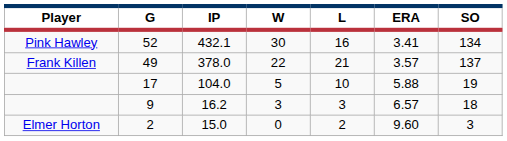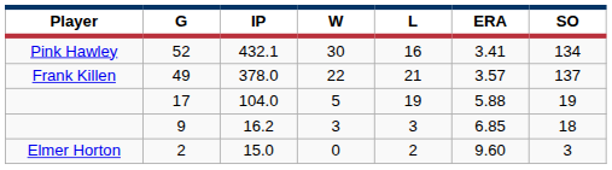 <table class="wikitable sortable">
 <tr>
 <th style="background:#FFFFFF; border-top:#023465 5px solid; border-bottom:#ba313c 5px solid;" width="16%">Player</th>
 <th style="background:#FFFFFF; border-top:#023465 5px solid; border-bottom:#ba313c 5px solid;" width="9%">G</th>
 <th style="background:#FFFFFF; border-top:#023465 5px solid; border-bottom:#ba313c 5px solid;" width="9%">IP</th>
 <th style="background:#FFFFFF; border-top:#023465 5px solid; border-bottom:#ba313c 5px solid;" width="9%">W</th>
 <th style="background:#FFFFFF; border-top:#023465 5px solid; border-bottom:#ba313c 5px solid;" width="9%">L</th>
 <th style="background:#FFFFFF; border-top:#023465 5px solid; border-bottom:#ba313c 5px solid;" width="9%">ERA</th>
 <th style="background:#FFFFFF; border-top:#023465 5px solid; border-bottom:#ba313c 5px solid;" width="9%">SO</th>
 </tr>
 <tr align="center">
 <td><a href='#'>Pink Hawley</a></td>
 <td>52</td>
 <td>432.1</td>
 <td>30</td>
 <td>16</td>
 <td>3.41</td>
 <td>134</td>
 </tr>
 <tr align="center">
 <td><a href='#'>Frank Killen</a></td>
 <td>49</td>
 <td>378.0</td>
 <td>22</td>
 <td>21</td>
 <td>3.57</td>
 <td>137</td>
 </tr>
 <tr align="center">
 <td></td>
 <td>17</td>
 <td>104.0</td>
 <td>5</td>
-<td>10</td>
+<td>19</td>
 <td>5.88</td>
 <td>19</td>
 </tr>
 <tr align="center">
 <td></td>
 <td>9</td>
 <td>16.2</td>
 <td>3</td>
 <td>3</td>
-<td>6.57</td>
+<td>6.85</td>
 <td>18</td>
 </tr>
 <tr align="center">
 <td><a href='#'>Elmer Horton</a></td>
 <td>2</td>
 <td>15.0</td>
 <td>0</td>
 <td>2</td>
 <td>9.60</td>
 <td>3</td>
 </tr>
 </table>
